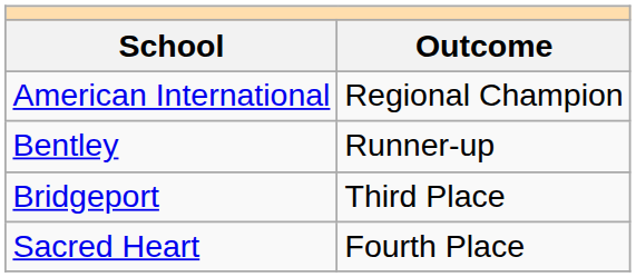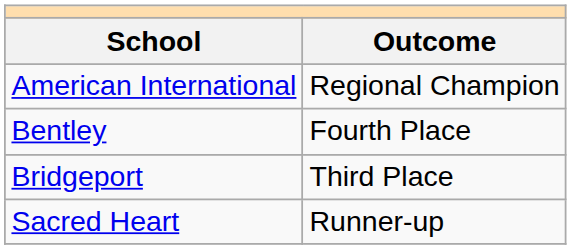 <table class="wikitable" style="float:left; margin-right:1em;">
 <tr>
 <th colspan="3" style="background:#ffdead;"></th>
 </tr>
 <tr>
 <th>School</th>
 <th>Outcome</th>
 </tr>
 <tr>
 <td><a href='#'>American International</a></td>
 <td>Regional Champion</td>
 </tr>
 <tr>
 <td><a href='#'>Bentley</a></td>
-<td>Runner-up</td>
+<td>Fourth Place</td>
 </tr>
 <tr>
 <td><a href='#'>Bridgeport</a></td>
 <td>Third Place</td>
 </tr>
 <tr>
 <td><a href='#'>Sacred Heart</a></td>
-<td>Fourth Place</td>
+<td>Runner-up</td>
 </tr>
 </table>
